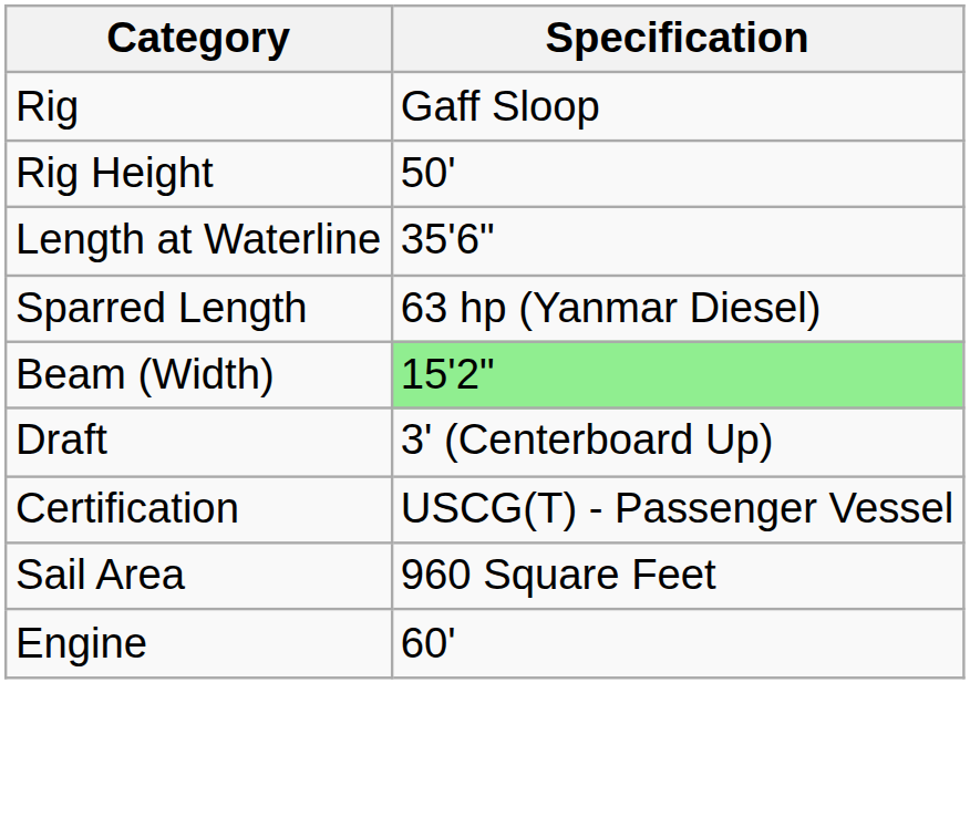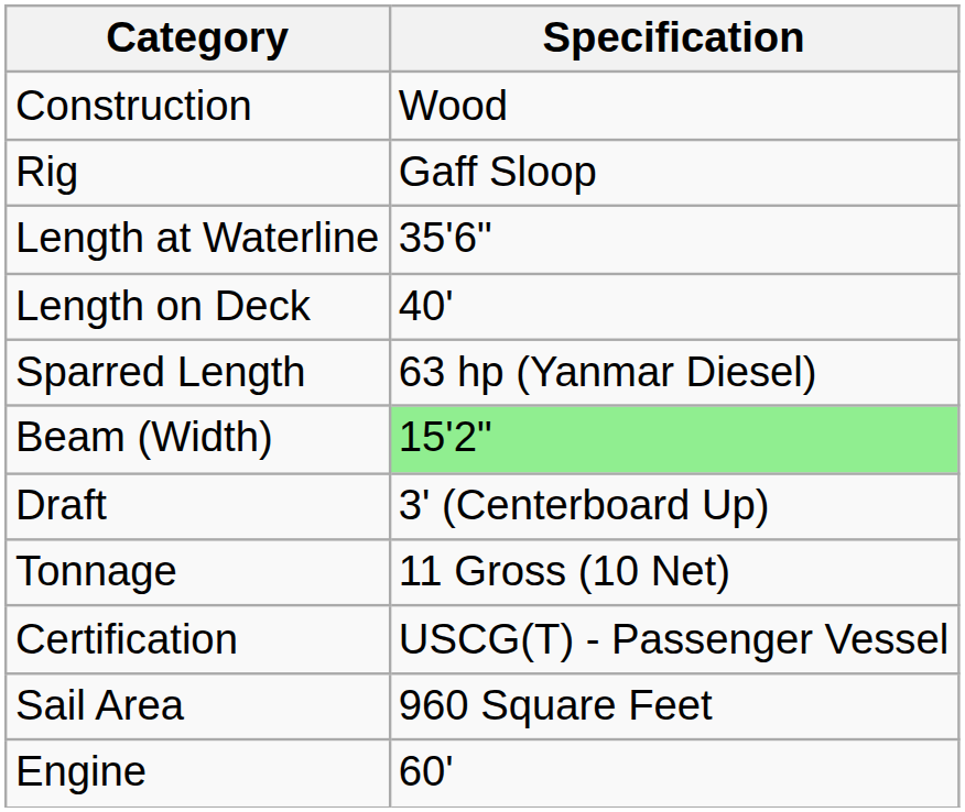 <table class="wikitable">
 <tr>
 <th>Category</th>
 <th>Specification</th>
 </tr>
 <tr>
+<td>Construction</td>
+<td>Wood</td>
+</tr>
+<tr>
 <td>Rig</td>
 <td>Gaff Sloop</td>
 </tr>
 <tr>
-<td>Rig Height</td>
-<td>50'</td>
+<td>Length at Waterline</td>
+<td>35'6"</td>
 </tr>
 <tr>
-<td>Length at Waterline</td>
-<td>35'6"</td>
+<td>Length on Deck</td>
+<td>40'</td>
 </tr>
 <tr>
 <td>Sparred Length</td>
 <td>63 hp (Yanmar Diesel)</td>
 </tr>
 <tr>
 <td>Beam (Width)</td>
 <td style="background: lightgreen;">15'2"</td>
 </tr>
 <tr>
 <td>Draft</td>
 <td>3' (Centerboard Up)</td>
 </tr>
 <tr>
+<td>Tonnage</td>
+<td>11 Gross (10 Net)</td>
+</tr>
+<tr>
 <td>Certification</td>
 <td>USCG(T) - Passenger Vessel</td>
 </tr>
 <tr>
 <td>Sail Area</td>
 <td>960 Square Feet</td>
 </tr>
 <tr>
 <td>Engine</td>
 <td>60'</td>
 </tr>
 </table>
